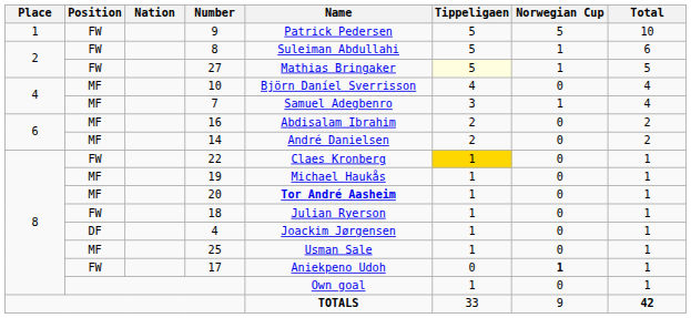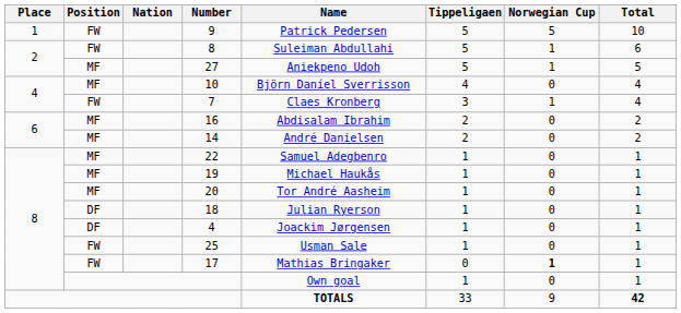 <table class="wikitable" style="font-size: 95%; text-align: center;">
 <tr>
 <th width=60>Place</th>
 <th width=60>Position</th>
 <th width=60>Nation</th>
 <th width=60>Number</th>
 <th width=200>Name</th>
 <th width=80>Tippeligaen</th>
 <th width=100>Norwegian Cup</th>
 <th width=80><strong>Total</strong></th>
 </tr>
 <tr>
 <td>1</td>
 <td>FW</td>
 <td></td>
 <td>9</td>
 <td><a href='#'>Patrick Pedersen</a></td>
 <td>5</td>
 <td>5</td>
 <td>10</td>
 </tr>
 <tr>
 <td rowspan="2">2</td>
 <td>FW</td>
 <td></td>
 <td>8</td>
 <td><a href='#'>Suleiman Abdullahi</a></td>
 <td>5</td>
 <td>1</td>
 <td>6</td>
 </tr>
 <tr>
-<td>FW</td>
+<td>MF</td>
 <td></td>
 <td>27</td>
-<td><a href='#'>Mathias Bringaker</a></td>
-<td style="background: lightyellow;">5</td>
+<td><a href='#'>Aniekpeno Udoh</a></td>
+<td>5</td>
 <td>1</td>
 <td>5</td>
 </tr>
 <tr>
 <td rowspan="2">4</td>
 <td>MF</td>
 <td></td>
 <td>10</td>
 <td><a href='#'>Björn Daníel Sverrisson</a></td>
 <td>4</td>
 <td>0</td>
 <td>4</td>
 </tr>
 <tr>
-<td>MF</td>
+<td>FW</td>
 <td></td>
 <td>7</td>
-<td><a href='#'>Samuel Adegbenro</a></td>
+<td><a href='#'>Claes Kronberg</a></td>
 <td>3</td>
 <td>1</td>
 <td>4</td>
 </tr>
 <tr>
 <td rowspan="2">6</td>
 <td>MF</td>
 <td></td>
 <td>16</td>
 <td><a href='#'>Abdisalam Ibrahim</a></td>
 <td>2</td>
 <td>0</td>
 <td>2</td>
 </tr>
 <tr>
 <td>MF</td>
 <td></td>
 <td>14</td>
 <td><a href='#'>André Danielsen</a></td>
 <td>2</td>
 <td>0</td>
 <td>2</td>
 </tr>
 <tr>
 <td rowspan="8">8</td>
-<td>FW</td>
+<td>MF</td>
 <td></td>
 <td>22</td>
-<td><a href='#'>Claes Kronberg</a></td>
-<td style="background: gold;">1</td>
+<td><a href='#'>Samuel Adegbenro</a></td>
+<td>1</td>
 <td>0</td>
 <td>1</td>
 </tr>
 <tr>
 <td>MF</td>
 <td></td>
 <td>19</td>
 <td><a href='#'>Michael Haukås</a></td>
 <td>1</td>
 <td>0</td>
 <td>1</td>
 </tr>
 <tr>
 <td>MF</td>
 <td></td>
 <td>20</td>
-<td><strong><a href='#'>Tor André Aasheim</a></strong></td>
+<td><a href='#'>Tor André Aasheim</a></td>
 <td>1</td>
 <td>0</td>
 <td>1</td>
 </tr>
 <tr>
-<td>FW</td>
+<td>DF</td>
 <td></td>
 <td>18</td>
 <td><a href='#'>Julian Ryerson</a></td>
 <td>1</td>
 <td>0</td>
 <td>1</td>
 </tr>
 <tr>
 <td>DF</td>
 <td></td>
 <td>4</td>
 <td><a href='#'>Joackim Jørgensen</a></td>
 <td>1</td>
 <td>0</td>
 <td>1</td>
 </tr>
 <tr>
-<td>MF</td>
+<td>FW</td>
 <td></td>
 <td>25</td>
 <td><a href='#'>Usman Sale</a></td>
 <td>1</td>
 <td>0</td>
 <td>1</td>
 </tr>
 <tr>
 <td>FW</td>
 <td></td>
 <td>17</td>
-<td><a href='#'>Aniekpeno Udoh</a></td>
+<td><a href='#'>Mathias Bringaker</a></td>
 <td>0</td>
 <td><strong>1</strong></td>
 <td>1</td>
 </tr>
 <tr>
 <td colspan="3"></td>
 <td><a href='#'>Own goal</a></td>
 <td>1</td>
 <td>0</td>
 <td>1</td>
 </tr>
 <tr>
 <td colspan="4"></td>
 <td><strong>TOTALS</strong></td>
 <td>33</td>
 <td>9</td>
 <td><strong>42</strong></td>
 </tr>
 </table>
